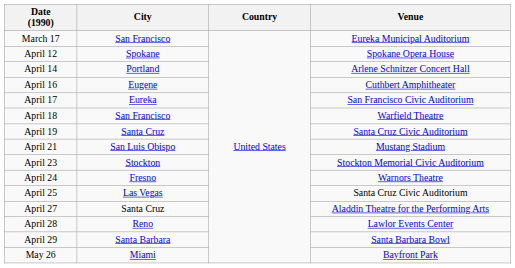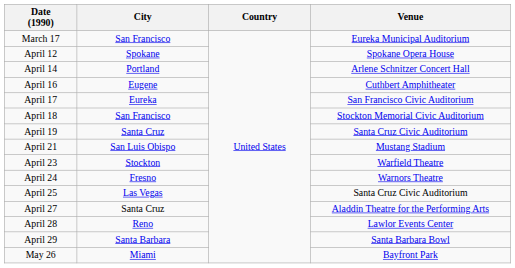 <table class="wikitable sortable plainrowheaders" style="text-align:center;">
 <tr>
 <th scope="col" style="width:7em;">Date<br>(1990)</th>
 <th scope="col" style="width:13em;">City</th>
 <th scope="col" style="width:10em;">Country</th>
 <th scope="col" style="width:20em;">Venue</th>
 </tr>
 <tr>
 <td>March 17</td>
 <td><a href='#'>San Francisco</a></td>
 <td rowspan="15"><a href='#'>United States</a></td>
 <td><a href='#'>Eureka Municipal Auditorium</a></td>
 </tr>
 <tr>
 <td>April 12</td>
 <td><a href='#'>Spokane</a></td>
 <td><a href='#'>Spokane Opera House</a></td>
 </tr>
 <tr>
 <td>April 14</td>
 <td><a href='#'>Portland</a></td>
 <td><a href='#'>Arlene Schnitzer Concert Hall</a></td>
 </tr>
 <tr>
 <td>April 16</td>
 <td><a href='#'>Eugene</a></td>
 <td><a href='#'>Cuthbert Amphitheater</a></td>
 </tr>
 <tr>
 <td>April 17</td>
 <td><a href='#'>Eureka</a></td>
 <td><a href='#'>San Francisco Civic Auditorium</a></td>
 </tr>
 <tr>
 <td>April 18</td>
 <td><a href='#'>San Francisco</a></td>
-<td><a href='#'>Warfield Theatre</a></td>
+<td><a href='#'>Stockton Memorial Civic Auditorium</a></td>
 </tr>
 <tr>
 <td>April 19</td>
 <td><a href='#'>Santa Cruz</a></td>
 <td><a href='#'>Santa Cruz Civic Auditorium</a></td>
 </tr>
 <tr>
 <td>April 21</td>
 <td><a href='#'>San Luis Obispo</a></td>
 <td><a href='#'>Mustang Stadium</a></td>
 </tr>
 <tr>
 <td>April 23</td>
 <td><a href='#'>Stockton</a></td>
-<td><a href='#'>Stockton Memorial Civic Auditorium</a></td>
+<td><a href='#'>Warfield Theatre</a></td>
 </tr>
 <tr>
 <td>April 24</td>
 <td><a href='#'>Fresno</a></td>
 <td><a href='#'>Warnors Theatre</a></td>
 </tr>
 <tr>
 <td>April 25</td>
 <td><a href='#'>Las Vegas</a></td>
 <td>Santa Cruz Civic Auditorium</td>
 </tr>
 <tr>
 <td>April 27</td>
 <td>Santa Cruz</td>
 <td><a href='#'>Aladdin Theatre for the Performing Arts</a></td>
 </tr>
 <tr>
 <td>April 28</td>
 <td><a href='#'>Reno</a></td>
 <td><a href='#'>Lawlor Events Center</a></td>
 </tr>
 <tr>
 <td>April 29</td>
 <td><a href='#'>Santa Barbara</a></td>
 <td><a href='#'>Santa Barbara Bowl</a></td>
 </tr>
 <tr>
 <td>May 26</td>
 <td><a href='#'>Miami</a></td>
 <td><a href='#'>Bayfront Park</a></td>
 </tr>
 </table>
